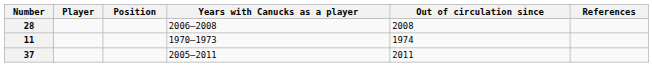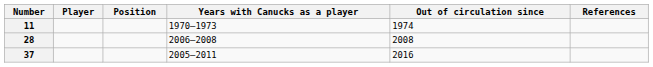 <table class="wikitable sortable" width="75%">
 <tr>
 <th scope="col">Number</th>
 <th scope="col">Player</th>
 <th scope="col">Position</th>
 <th scope="col">Years with Canucks as a player</th>
 <th scope="col">Out of circulation since</th>
 <th scope="col" class="unsortable">References</th>
 </tr>
 <tr>
+<th scope="row">11</th>
+<td></td>
+<td></td>
+<td>1970–1973</td>
+<td>1974</td>
+<td></td>
+</tr>
+<tr>
 <th scope="row">28</th>
 <td></td>
 <td></td>
 <td>2006–2008</td>
 <td>2008</td>
 <td></td>
 </tr>
 <tr>
-<th scope="row">11</th>
-<td></td>
-<td></td>
-<td>1970–1973</td>
-<td>1974</td>
-<td></td>
-</tr>
-<tr>
 <th scope="row">37</th>
 <td></td>
 <td></td>
 <td>2005–2011</td>
-<td>2011</td>
+<td>2016</td>
 <td></td>
 </tr>
 </table>
